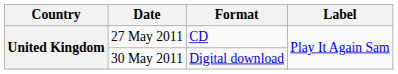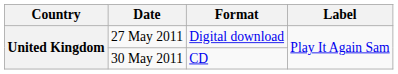 <table class="wikitable plainrowheaders">
 <tr>
 <th scope="col">Country</th>
 <th scope="col">Date</th>
 <th scope="col">Format</th>
 <th scope="col">Label</th>
 </tr>
 <tr>
 <th scope="row" rowspan="2">United Kingdom</th>
 <td>27 May 2011</td>
-<td><a href='#'>CD</a></td>
+<td><a href='#'>Digital download</a></td>
 <td rowspan="2"><a href='#'>Play It Again Sam</a></td>
 </tr>
 <tr>
 <td>30 May 2011</td>
-<td><a href='#'>Digital download</a></td>
+<td><a href='#'>CD</a></td>
 </tr>
 </table>
